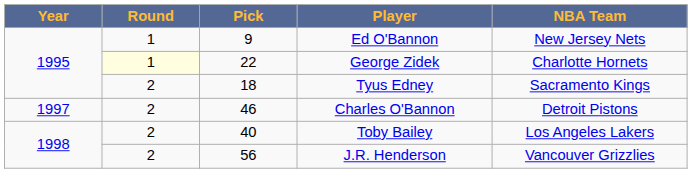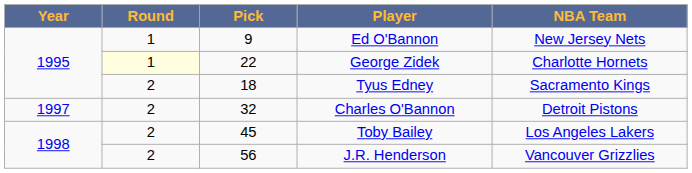 <table class="wikitable sortable sortable">
 <tr>
 <th style="background:#536895; color:#febb36; width:10%;">Year</th>
 <th style="background:#536895; color:#febb36; width:10%;">Round</th>
 <th style="background:#536895; color:#febb36; width:10%;">Pick</th>
 <th style="background:#536895; color:#febb36; width:20%;">Player</th>
 <th style="background:#536895; color:#febb36; width:20%;">NBA Team</th>
 </tr>
 <tr style="text-align: center">
 <td rowspan=3><a href='#'>1995</a></td>
 <td>1</td>
 <td>9</td>
 <td><a href='#'>Ed O'Bannon</a></td>
 <td><a href='#'>New Jersey Nets</a></td>
 </tr>
 <tr style="text-align: center">
 <td style="background: lightyellow;">1</td>
 <td>22</td>
 <td><a href='#'>George Zidek</a></td>
 <td><a href='#'>Charlotte Hornets</a></td>
 </tr>
 <tr style="text-align: center">
 <td>2</td>
 <td>18</td>
 <td><a href='#'>Tyus Edney</a></td>
 <td><a href='#'>Sacramento Kings</a></td>
 </tr>
 <tr style="text-align: center">
 <td><a href='#'>1997</a></td>
 <td>2</td>
-<td>46</td>
+<td>32</td>
 <td><a href='#'>Charles O'Bannon</a></td>
 <td><a href='#'>Detroit Pistons</a></td>
 </tr>
 <tr style="text-align: center">
 <td rowspan=2><a href='#'>1998</a></td>
 <td>2</td>
-<td>40</td>
+<td>45</td>
 <td><a href='#'>Toby Bailey</a></td>
 <td><a href='#'>Los Angeles Lakers</a></td>
 </tr>
 <tr style="text-align: center">
 <td>2</td>
 <td>56</td>
 <td><a href='#'>J.R. Henderson</a></td>
 <td><a href='#'>Vancouver Grizzlies</a></td>
 </tr>
 </table>
